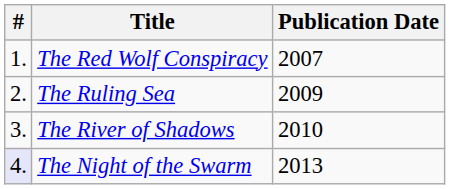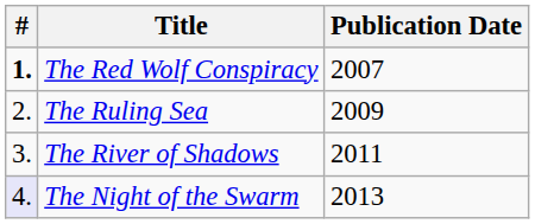 <table class="wikitable">
 <tr>
 <th>#</th>
 <th>Title</th>
 <th>Publication Date</th>
 </tr>
 <tr>
-<td align="right">1.</td>
+<td align="right"><strong>1.</strong></td>
 <td><em><a href='#'>The Red Wolf Conspiracy</a></em></td>
 <td>2007</td>
 </tr>
 <tr>
 <td align="right">2.</td>
 <td><em><a href='#'>The Ruling Sea</a></em></td>
 <td>2009</td>
 </tr>
 <tr>
 <td align="right">3.</td>
 <td><em><a href='#'>The River of Shadows</a></em></td>
-<td>2010</td>
+<td>2011</td>
 </tr>
 <tr>
 <td align="right" style="background: lavender;">4.</td>
 <td><em><a href='#'>The Night of the Swarm</a></em></td>
 <td>2013</td>
 </tr>
 </table>
